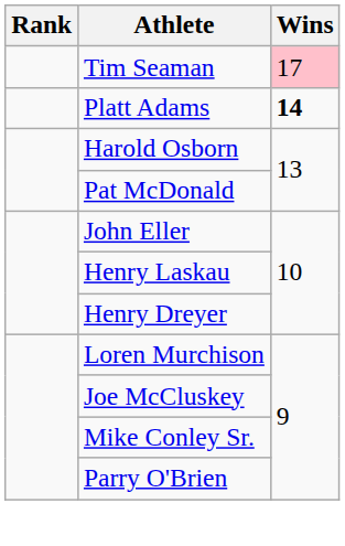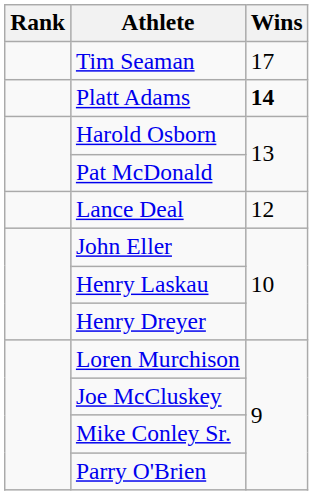 <table class="wikitable sortable">
 <tr>
 <th>Rank</th>
 <th>Athlete</th>
 <th>Wins</th>
 </tr>
 <tr>
 <td rowspan=1></td>
 <td><a href='#'>Tim Seaman</a></td>
-<td rowspan=1 style="background: pink;">17</td>
+<td rowspan=1>17</td>
 </tr>
 <tr>
 <td rowspan=1></td>
 <td><a href='#'>Platt Adams</a></td>
 <td rowspan=1><strong>14</strong></td>
 </tr>
 <tr>
 <td rowspan=2></td>
 <td><a href='#'>Harold Osborn</a></td>
 <td rowspan=2>13</td>
 </tr>
 <tr>
 <td><a href='#'>Pat McDonald</a></td>
+</tr>
+<tr>
+<td rowspan=1></td>
+<td><a href='#'>Lance Deal</a></td>
+<td rowspan=1>12</td>
 </tr>
 <tr>
 <td rowspan=3></td>
 <td><a href='#'>John Eller</a></td>
 <td rowspan=3>10</td>
 </tr>
 <tr>
 <td><a href='#'>Henry Laskau</a></td>
 </tr>
 <tr>
 <td><a href='#'>Henry Dreyer</a></td>
 </tr>
 <tr>
 <td rowspan=4></td>
 <td><a href='#'>Loren Murchison</a></td>
 <td rowspan=4>9</td>
 </tr>
 <tr>
 <td><a href='#'>Joe McCluskey</a></td>
 </tr>
 <tr>
 <td><a href='#'>Mike Conley Sr.</a></td>
 </tr>
 <tr>
 <td><a href='#'>Parry O'Brien</a></td>
 </tr>
 </table>
